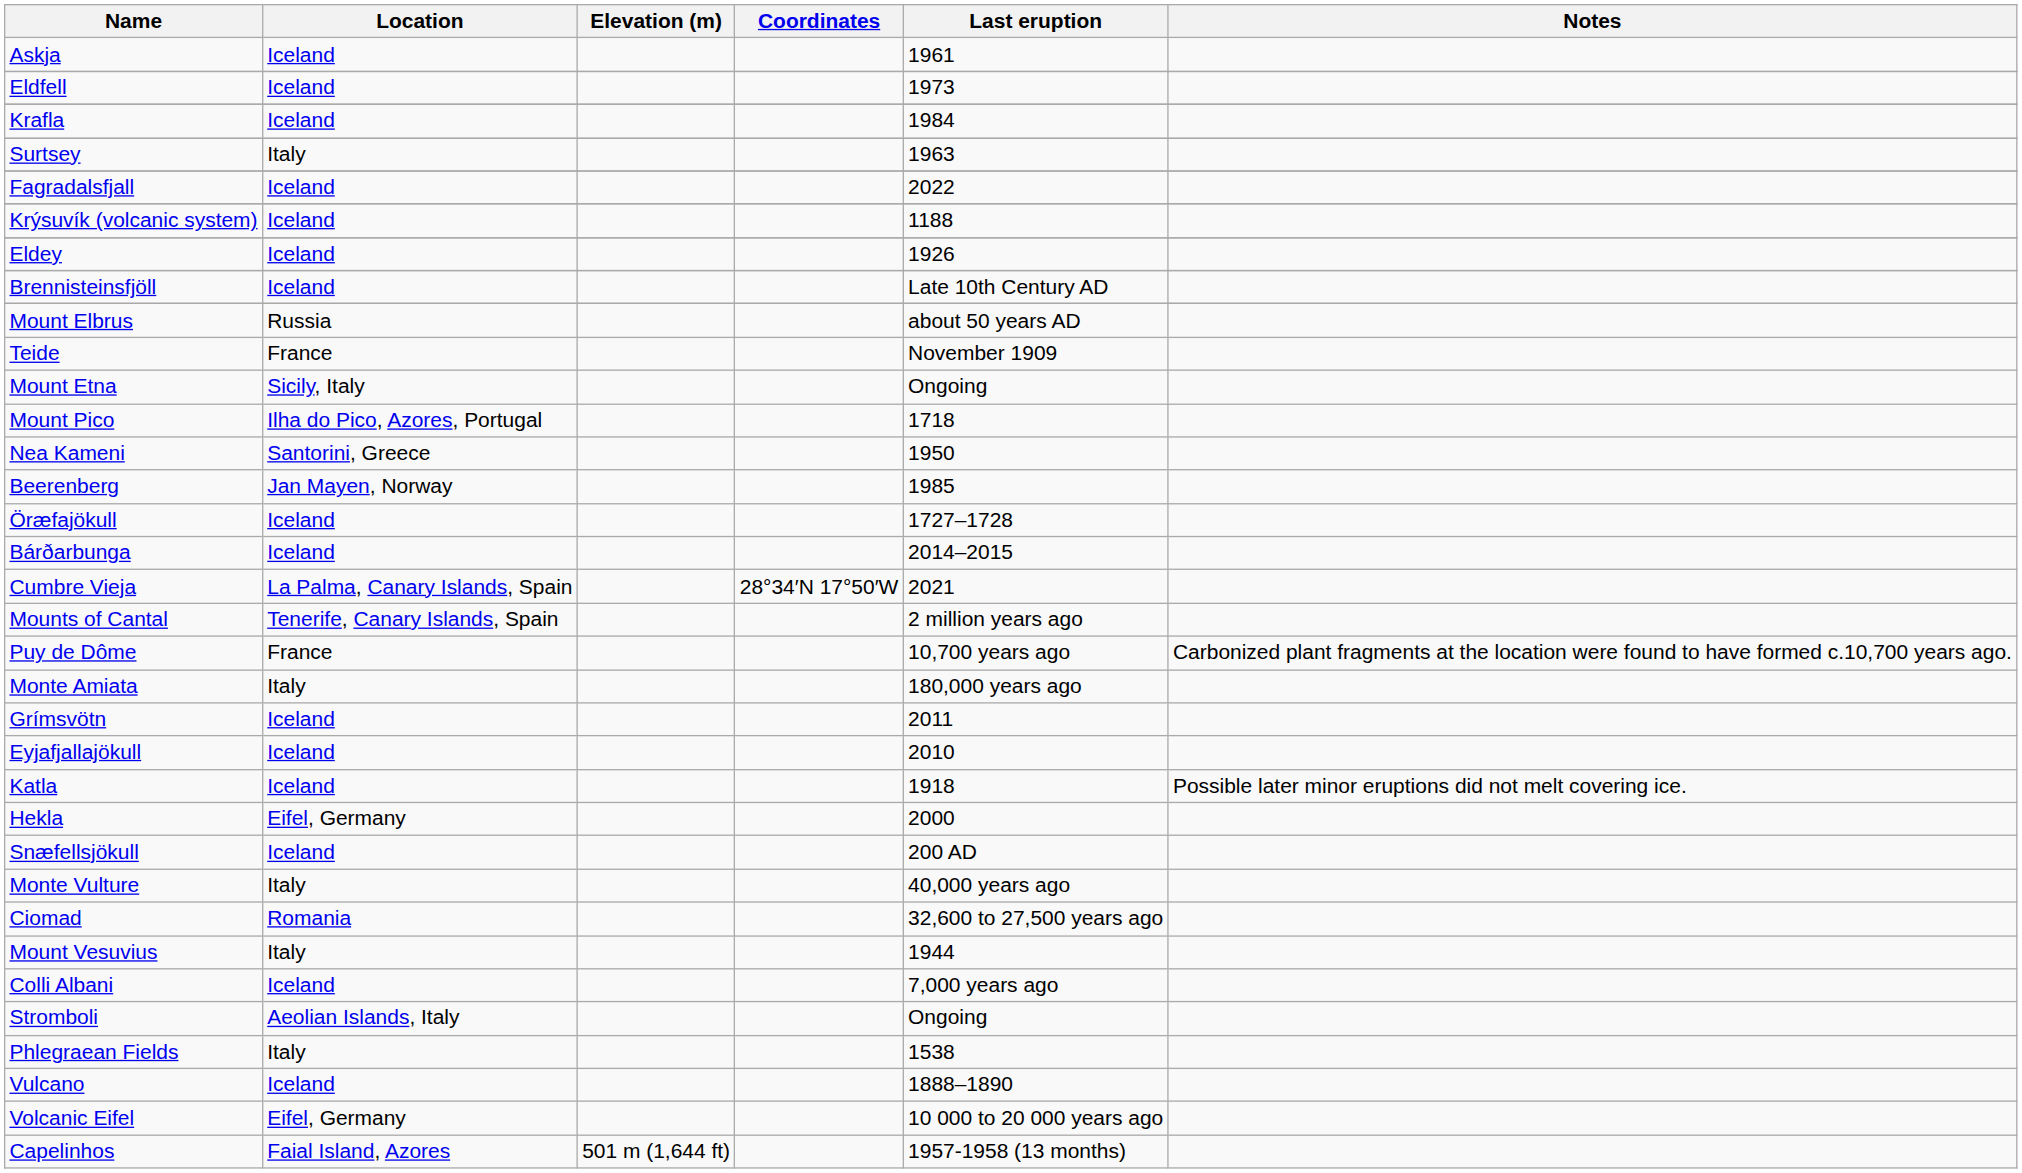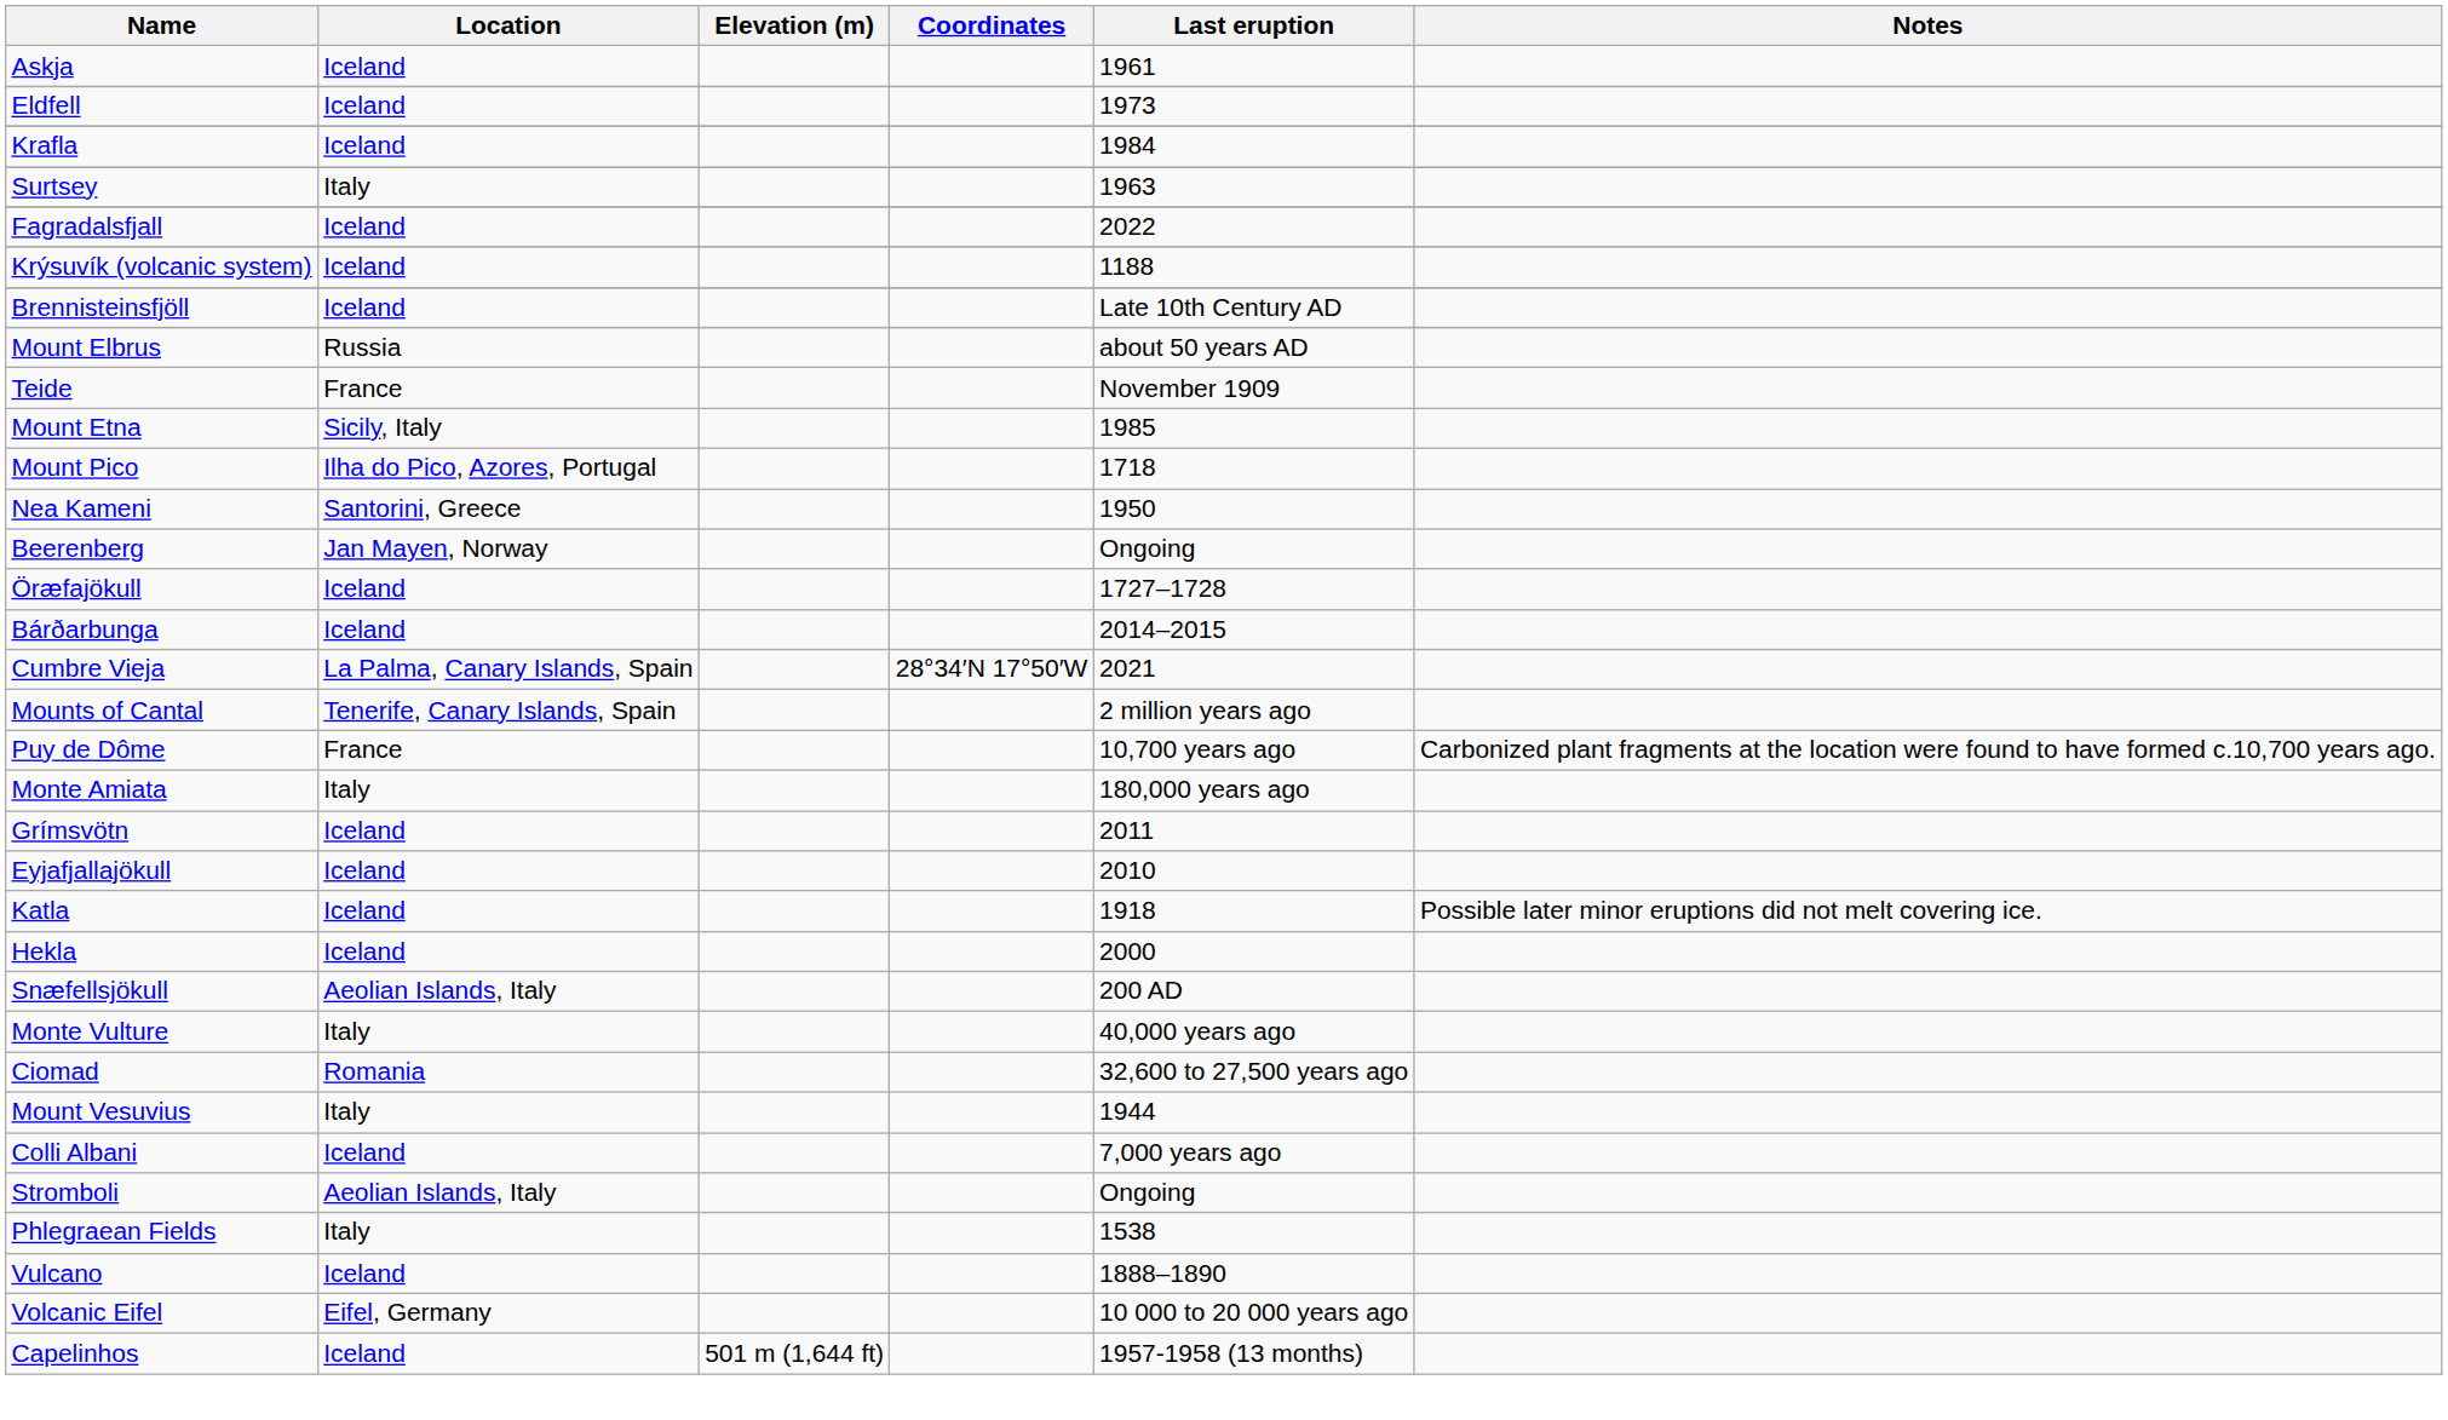 <table class="wikitable sortable">
 <tr>
 <th>Name</th>
 <th>Location</th>
 <th>Elevation (m)</th>
 <th><a href='#'>Coordinates</a></th>
 <th>Last eruption</th>
 <th>Notes</th>
 </tr>
 <tr>
 <td><a href='#'>Askja</a></td>
 <td><a href='#'>Iceland</a></td>
 <td></td>
 <td></td>
 <td>1961</td>
 <td></td>
 </tr>
 <tr>
 </tr>
 <tr>
 <td><a href='#'>Eldfell</a></td>
 <td><a href='#'>Iceland</a></td>
 <td></td>
 <td></td>
 <td>1973</td>
 <td></td>
 </tr>
 <tr>
 </tr>
 <tr>
 <td><a href='#'>Krafla</a></td>
 <td><a href='#'>Iceland</a></td>
 <td></td>
 <td></td>
 <td>1984</td>
 <td></td>
 </tr>
 <tr>
 </tr>
 <tr>
 <td><a href='#'>Surtsey</a></td>
 <td>Italy</td>
 <td></td>
 <td></td>
 <td>1963</td>
 <td></td>
 </tr>
 <tr>
 </tr>
 <tr>
 <td><a href='#'>Fagradalsfjall</a></td>
 <td><a href='#'>Iceland</a></td>
 <td></td>
 <td></td>
 <td>2022</td>
 <td></td>
 </tr>
 <tr>
 </tr>
 <tr>
 <td><a href='#'>Krýsuvík (volcanic system)</a></td>
 <td><a href='#'>Iceland</a></td>
 <td></td>
 <td></td>
 <td>1188</td>
 <td></td>
 </tr>
 <tr>
 </tr>
 <tr>
-<td><a href='#'>Eldey</a></td>
-<td><a href='#'>Iceland</a></td>
-<td></td>
-<td></td>
-<td>1926</td>
-<td></td>
-</tr>
-<tr>
 </tr>
 <tr>
 <td><a href='#'>Brennisteinsfjöll</a></td>
 <td><a href='#'>Iceland</a></td>
 <td></td>
 <td></td>
 <td data-sort-value="950">Late 10th Century AD</td>
 <td></td>
 </tr>
 <tr>
 </tr>
 <tr>
 <td><a href='#'>Mount Elbrus</a></td>
 <td>Russia</td>
 <td></td>
 <td></td>
 <td data-sort-value="50">about 50 years AD</td>
 <td></td>
 </tr>
 <tr>
 <td><a href='#'>Teide</a></td>
 <td>France</td>
 <td></td>
 <td></td>
 <td data-sort-value="1909">November 1909</td>
 <td></td>
 </tr>
 <tr>
 <td><a href='#'>Mount Etna</a></td>
 <td><a href='#'>Sicily</a>, Italy</td>
 <td></td>
 <td></td>
-<td data-sort-value="2023">Ongoing</td>
+<td>1985</td>
 <td></td>
 </tr>
 <tr>
 <td><a href='#'>Mount Pico</a></td>
 <td><a href='#'>Ilha do Pico</a>, <a href='#'>Azores</a>, Portugal</td>
 <td></td>
 <td></td>
 <td>1718</td>
 <td></td>
 </tr>
 <tr>
 <td><a href='#'>Nea Kameni</a></td>
 <td><a href='#'>Santorini</a>, Greece</td>
 <td></td>
 <td></td>
 <td>1950</td>
 <td></td>
 </tr>
 <tr>
 <td><a href='#'>Beerenberg</a></td>
 <td><a href='#'>Jan Mayen</a>, Norway</td>
 <td></td>
 <td></td>
-<td>1985</td>
+<td data-sort-value="2023">Ongoing</td>
 <td></td>
 </tr>
 <tr>
 <td><a href='#'>Öræfajökull</a></td>
 <td><a href='#'>Iceland</a></td>
 <td></td>
 <td></td>
 <td>1727–1728</td>
 <td></td>
 </tr>
 <tr>
 <td><a href='#'>Bárðarbunga</a></td>
 <td><a href='#'>Iceland</a></td>
 <td></td>
 <td></td>
 <td>2014–2015</td>
 <td></td>
 </tr>
 <tr>
 <td><a href='#'>Cumbre Vieja</a></td>
 <td><a href='#'>La Palma</a>, <a href='#'>Canary Islands</a>, Spain</td>
 <td></td>
 <td>28°34′N 17°50′W</td>
 <td>2021</td>
 <td></td>
 </tr>
 <tr>
 <td><a href='#'>Mounts of Cantal</a></td>
 <td><a href='#'>Tenerife</a>, <a href='#'>Canary Islands</a>, Spain</td>
 <td></td>
 <td></td>
 <td data-sort-value="-2000000">2 million years ago</td>
 <td></td>
 </tr>
 <tr>
 <td><a href='#'>Puy de Dôme</a></td>
 <td>France</td>
 <td></td>
 <td></td>
 <td data-sort-value="-8700">10,700 years ago</td>
 <td>Carbonized plant fragments at the location were found to have formed c.10,700 years ago.</td>
 </tr>
 <tr>
 <td><a href='#'>Monte Amiata</a></td>
 <td>Italy</td>
 <td></td>
 <td></td>
 <td data-sort-value="-180000">180,000 years ago</td>
 <td></td>
 </tr>
 <tr>
 <td><a href='#'>Grímsvötn</a></td>
 <td><a href='#'>Iceland</a></td>
 <td></td>
 <td></td>
 <td>2011</td>
 <td></td>
 </tr>
 <tr>
 <td><a href='#'>Eyjafjallajökull</a></td>
 <td><a href='#'>Iceland</a></td>
 <td></td>
 <td></td>
 <td>2010</td>
 <td></td>
 </tr>
 <tr>
 <td><a href='#'>Katla</a></td>
 <td><a href='#'>Iceland</a></td>
 <td></td>
 <td></td>
 <td>1918</td>
 <td>Possible later minor eruptions did not melt covering ice.</td>
 </tr>
 <tr>
 <td><a href='#'>Hekla</a></td>
-<td><a href='#'>Eifel</a>, Germany</td>
+<td><a href='#'>Iceland</a></td>
 <td></td>
 <td></td>
 <td>2000</td>
 <td></td>
 </tr>
 <tr>
 <td><a href='#'>Snæfellsjökull</a></td>
-<td><a href='#'>Iceland</a></td>
+<td><a href='#'>Aeolian Islands</a>, Italy</td>
 <td></td>
 <td></td>
 <td data-sort-value="200">200 AD</td>
 <td></td>
 </tr>
 <tr>
 <td><a href='#'>Monte Vulture</a></td>
 <td>Italy</td>
 <td></td>
 <td></td>
 <td data-sort-value="-38000">40,000 years ago</td>
 <td></td>
 </tr>
 <tr>
 <td><a href='#'>Ciomad</a></td>
 <td><a href='#'>Romania</a></td>
 <td></td>
 <td></td>
 <td data-sort-value="-28000">32,600 to 27,500 years ago</td>
 <td></td>
 </tr>
 <tr>
 <td><a href='#'>Mount Vesuvius</a></td>
 <td>Italy</td>
 <td></td>
 <td></td>
 <td>1944</td>
 <td></td>
 </tr>
 <tr>
 <td><a href='#'>Colli Albani</a></td>
 <td><a href='#'>Iceland</a></td>
 <td></td>
 <td></td>
 <td data-sort-value="-3000">7,000 years ago</td>
 <td></td>
 </tr>
 <tr>
 <td><a href='#'>Stromboli</a></td>
 <td><a href='#'>Aeolian Islands</a>, Italy</td>
 <td></td>
 <td></td>
 <td data-sort-value="2023">Ongoing</td>
 <td></td>
 </tr>
 <tr>
 <td><a href='#'>Phlegraean Fields</a></td>
 <td>Italy</td>
 <td></td>
 <td></td>
 <td>1538</td>
 <td></td>
 </tr>
 <tr>
 <td><a href='#'>Vulcano</a></td>
 <td><a href='#'>Iceland</a></td>
 <td></td>
 <td></td>
 <td>1888–1890</td>
 <td></td>
 </tr>
 <tr>
 <td><a href='#'>Volcanic Eifel</a></td>
 <td><a href='#'>Eifel</a>, Germany</td>
 <td></td>
 <td></td>
 <td data-sort-value="-13000">10 000 to 20 000 years ago</td>
 <td></td>
 </tr>
 <tr>
 <td><a href='#'>Capelinhos</a></td>
-<td><a href='#'>Faial Island</a>, <a href='#'>Azores</a></td>
+<td><a href='#'>Iceland</a></td>
 <td>501 m (1,644 ft)</td>
 <td></td>
 <td>1957-1958 (13 months)</td>
 <td></td>
 </tr>
 </table>
